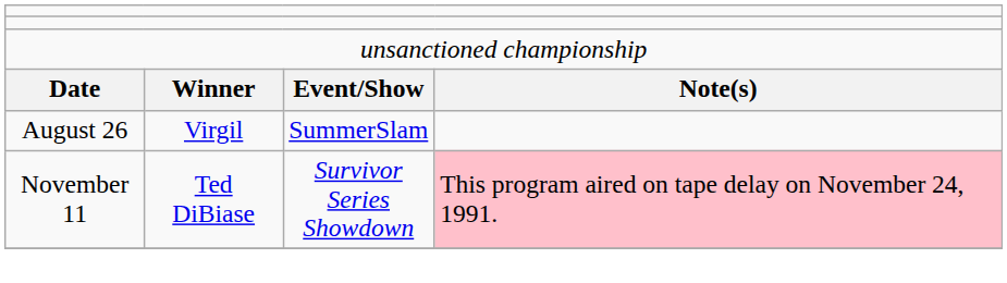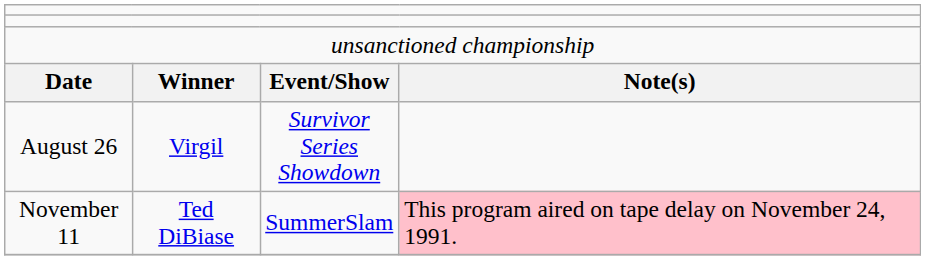 <table class="wikitable" style="text-align:center; width:100%;">
 <tr>
 <td colspan="5"></td>
 </tr>
 <tr>
 <td colspan="5"><strong></strong></td>
 </tr>
 <tr>
 <td colspan="5"><em>unsanctioned championship</em></td>
 </tr>
 <tr>
 <th width=14%>Date</th>
 <th width=14%>Winner</th>
 <th width=14%>Event/Show</th>
 <th width=58%>Note(s)</th>
 </tr>
 <tr>
 <td>August 26</td>
 <td><a href='#'>Virgil</a></td>
-<td><a href='#'>SummerSlam</a></td>
+<td><em><a href='#'>Survivor Series Showdown</a></em></td>
 <td align=left></td>
 </tr>
 <tr>
 <td>November 11</td>
 <td><a href='#'>Ted DiBiase</a></td>
-<td><em><a href='#'>Survivor Series Showdown</a></em></td>
+<td><a href='#'>SummerSlam</a></td>
 <td align=left style="background: pink;">This program aired on tape delay on November 24, 1991.</td>
 </tr>
 <tr>
 </tr>
 </table>
